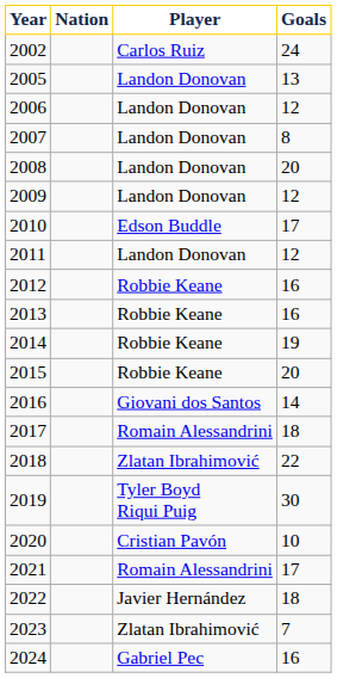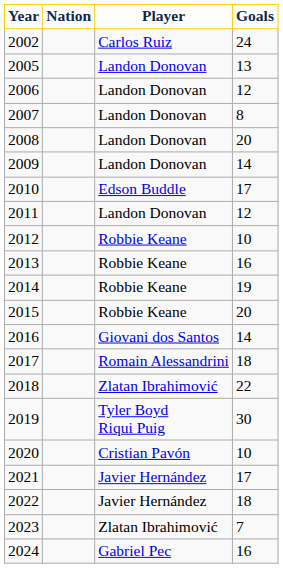 <table class="wikitable sortable mw-collapsible">
 <tr>
 <th style="background:#FFFFFF; color:#13284B; border:1px solid #FFCE02;">Year</th>
 <th style="background:#FFFFFF; color:#13284B; border:1px solid #FFCE02;">Nation</th>
 <th style="background:#FFFFFF; color:#13284B; border:1px solid #FFCE02;">Player</th>
 <th style="background:#FFFFFF; color:#13284B; border:1px solid #FFCE02;">Goals</th>
 </tr>
 <tr>
 <td>2002</td>
 <td></td>
 <td><a href='#'>Carlos Ruiz</a></td>
 <td>24</td>
 </tr>
 <tr>
 <td>2005</td>
 <td></td>
 <td><a href='#'>Landon Donovan</a></td>
 <td>13</td>
 </tr>
 <tr>
 <td>2006</td>
 <td></td>
 <td>Landon Donovan</td>
 <td>12</td>
 </tr>
 <tr>
 <td>2007</td>
 <td></td>
 <td>Landon Donovan</td>
 <td>8</td>
 </tr>
 <tr>
 <td>2008</td>
 <td></td>
 <td>Landon Donovan</td>
 <td>20</td>
 </tr>
 <tr>
 <td>2009</td>
 <td></td>
 <td>Landon Donovan</td>
-<td>12</td>
+<td>14</td>
 </tr>
 <tr>
 <td>2010</td>
 <td></td>
 <td><a href='#'>Edson Buddle</a></td>
 <td>17</td>
 </tr>
 <tr>
 <td>2011</td>
 <td></td>
 <td>Landon Donovan</td>
 <td>12</td>
 </tr>
 <tr>
 <td>2012</td>
 <td></td>
 <td><a href='#'>Robbie Keane</a></td>
-<td>16</td>
+<td>10</td>
 </tr>
 <tr>
 <td>2013</td>
 <td></td>
 <td>Robbie Keane</td>
 <td>16</td>
 </tr>
 <tr>
 <td>2014</td>
 <td></td>
 <td>Robbie Keane</td>
 <td>19</td>
 </tr>
 <tr>
 <td>2015</td>
 <td></td>
 <td>Robbie Keane</td>
 <td>20</td>
 </tr>
 <tr>
 <td>2016</td>
 <td></td>
 <td><a href='#'>Giovani dos Santos</a></td>
 <td>14</td>
 </tr>
 <tr>
 <td>2017</td>
 <td></td>
 <td><a href='#'>Romain Alessandrini</a></td>
 <td>18</td>
 </tr>
 <tr>
 <td>2018</td>
 <td></td>
 <td><a href='#'>Zlatan Ibrahimović</a></td>
 <td>22</td>
 </tr>
 <tr>
 <td>2019</td>
 <td></td>
 <td><a href='#'>Tyler Boyd</a><br><a href='#'>Riqui Puig</a></td>
 <td>30</td>
 </tr>
 <tr>
 <td>2020</td>
 <td></td>
 <td><a href='#'>Cristian Pavón</a></td>
 <td>10</td>
 </tr>
 <tr>
 <td>2021</td>
 <td></td>
-<td><a href='#'>Romain Alessandrini</a></td>
+<td><a href='#'>Javier Hernández</a></td>
 <td>17</td>
 </tr>
 <tr>
 <td>2022</td>
 <td></td>
 <td>Javier Hernández</td>
 <td>18</td>
 </tr>
 <tr>
 <td>2023</td>
 <td><br></td>
 <td>Zlatan Ibrahimović</td>
 <td>7</td>
 </tr>
 <tr>
 <td>2024</td>
 <td></td>
 <td><a href='#'>Gabriel Pec</a></td>
 <td>16</td>
 </tr>
 </table>
